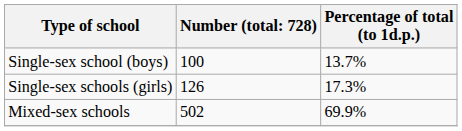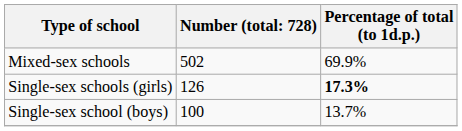 <table class="wikitable">
 <tr>
 <th>Type of school</th>
 <th>Number (total: 728)</th>
 <th>Percentage of total <br> (to 1d.p.) </th>
 </tr>
 <tr>
+<td>Mixed-sex schools</td>
+<td>502</td>
+<td>69.9%</td>
+</tr>
+<tr>
+<td>Single-sex schools (girls)</td>
+<td>126</td>
+<td><strong>17.3%</strong></td>
+</tr>
+<tr>
 <td>Single-sex school (boys)</td>
 <td>100</td>
 <td>13.7%</td>
 </tr>
 <tr>
-<td>Single-sex schools (girls)</td>
-<td>126</td>
-<td>17.3%</td>
-</tr>
-<tr>
-<td>Mixed-sex schools</td>
-<td>502</td>
-<td>69.9%</td>
-</tr>
-<tr>
 </tr>
 </table>
